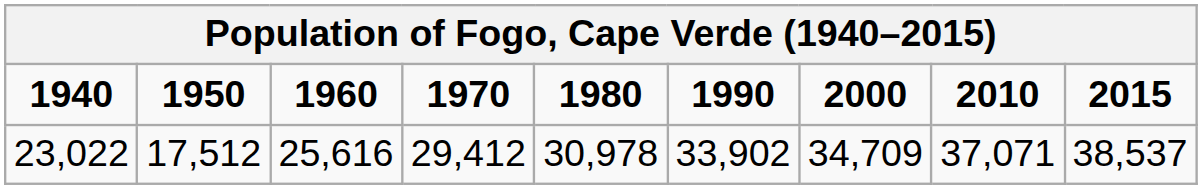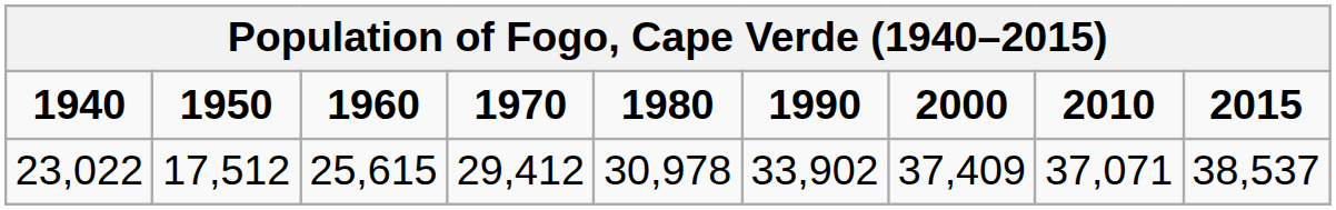 <table class="wikitable">
 <tr>
 <th colspan="9">Population of Fogo, Cape Verde (1940–2015)</th>
 </tr>
 <tr style="text-align:center;">
 <td><strong>1940</strong></td>
 <td><strong>1950</strong></td>
 <td><strong>1960</strong></td>
 <td><strong>1970</strong></td>
 <td><strong>1980</strong></td>
 <td><strong>1990</strong></td>
 <td><strong>2000</strong></td>
 <td><strong>2010</strong></td>
 <td><strong>2015</strong></td>
 </tr>
 <tr style="text-align:center;">
 <td>23,022</td>
 <td>17,512</td>
-<td>25,616</td>
+<td>25,615</td>
 <td>29,412</td>
 <td>30,978</td>
 <td>33,902</td>
-<td>34,709</td>
+<td>37,409</td>
 <td>37,071</td>
 <td>38,537</td>
 </tr>
 </table>
